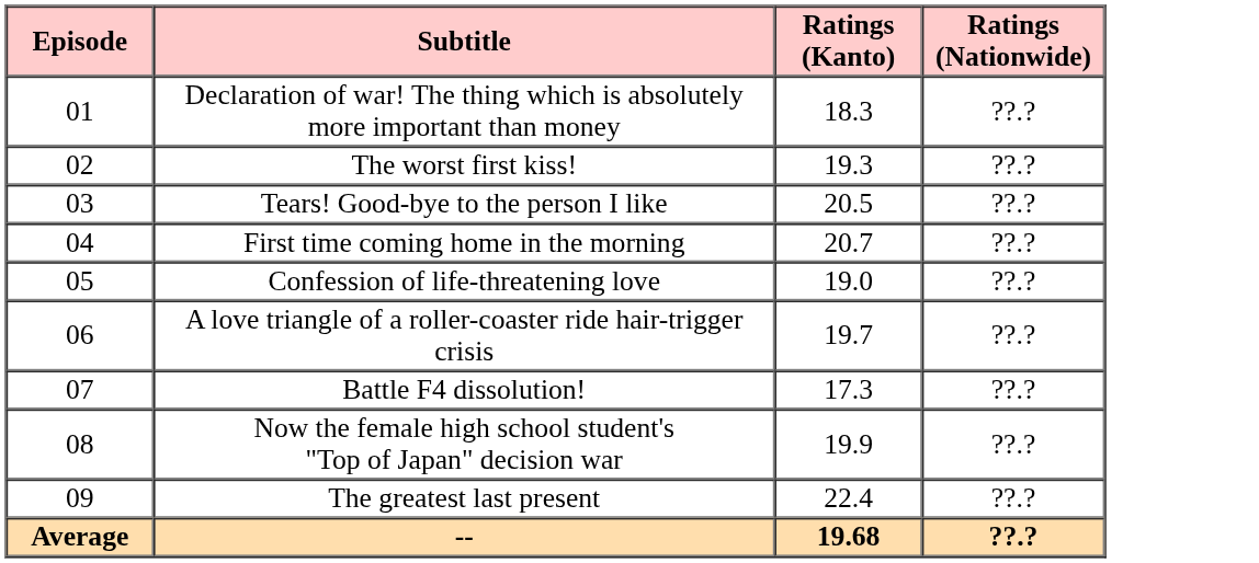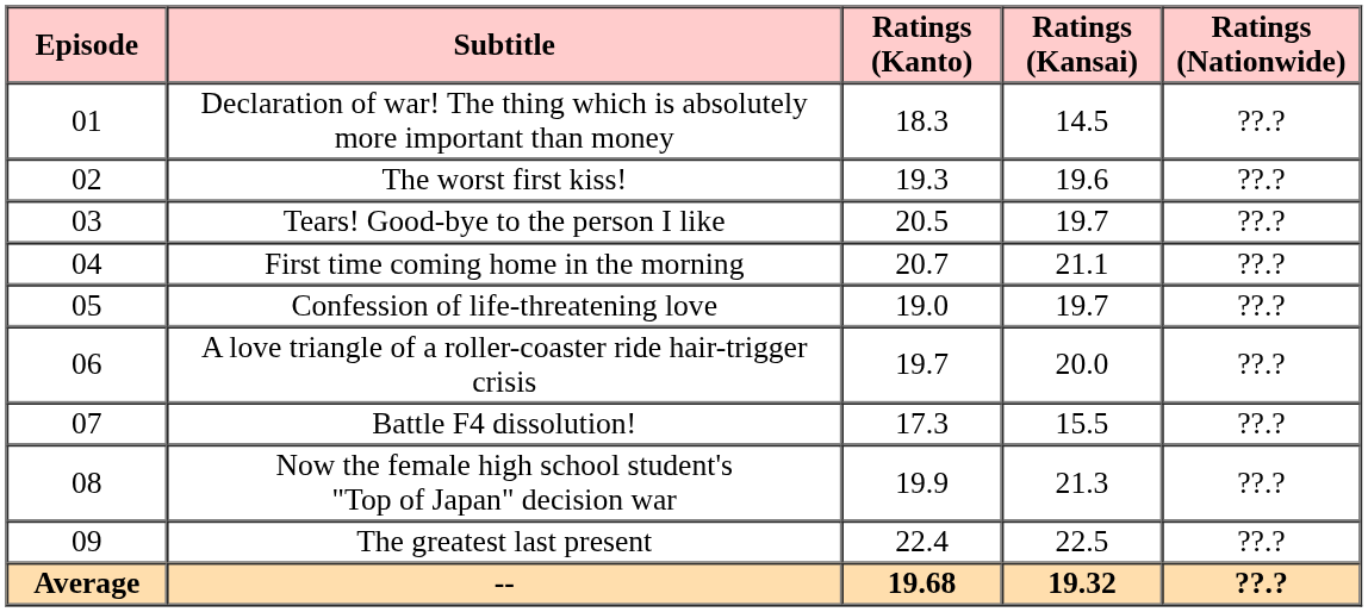 <table border="1" cellpadding="1" cellspacing="0">
 <tr>
 <th width=80 bgcolor="#FFCCCC">Episode</th>
 <th width=350 bgcolor="#FFCCCC">Subtitle</th>
 <th width=80 bgcolor="#FFCCCC">Ratings<br>(Kanto)</th>
+<th width=80 bgcolor="#FFCCCC">Ratings (Kansai)</th>
 <th width=100 bgcolor="#FFCCCC">Ratings (Nationwide)</th>
 </tr>
 <tr align=center>
 <td>01</td>
 <td>Declaration of war! The thing which is absolutely more important than money</td>
 <td>18.3</td>
+<td>14.5</td>
 <td>??.?</td>
 </tr>
 <tr align=center>
 <td>02</td>
 <td>The worst first kiss!</td>
 <td>19.3</td>
+<td>19.6</td>
 <td>??.?</td>
 </tr>
 <tr align=center>
 <td>03</td>
 <td>Tears! Good-bye to the person I like</td>
 <td>20.5</td>
+<td>19.7</td>
 <td>??.?</td>
 </tr>
 <tr align=center>
 <td>04</td>
 <td>First time coming home in the morning</td>
 <td>20.7</td>
+<td>21.1</td>
 <td>??.?</td>
 </tr>
 <tr align=center>
 <td>05</td>
 <td>Confession of life-threatening love</td>
 <td>19.0</td>
+<td>19.7</td>
 <td>??.?</td>
 </tr>
 <tr align=center>
 <td>06</td>
 <td>A love triangle of a roller-coaster ride hair-trigger crisis</td>
 <td>19.7</td>
+<td>20.0</td>
 <td>??.?</td>
 </tr>
 <tr align=center>
 <td>07</td>
 <td>Battle F4 dissolution!</td>
 <td>17.3</td>
+<td>15.5</td>
 <td>??.?</td>
 </tr>
 <tr align=center>
 <td>08</td>
 <td>Now the female high school student's<br>"Top of Japan" decision war</td>
 <td>19.9</td>
+<td>21.3</td>
 <td>??.?</td>
 </tr>
 <tr align=center>
 <td>09</td>
 <td>The greatest last present</td>
 <td>22.4</td>
+<td>22.5</td>
 <td>??.?</td>
 </tr>
 <tr align="center" style="background:#ffdead;">
 <th>Average</th>
 <th>--</th>
 <th>19.68</th>
+<th>19.32</th>
 <th>??.?</th>
 </tr>
 </table>
